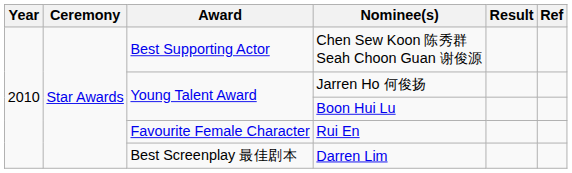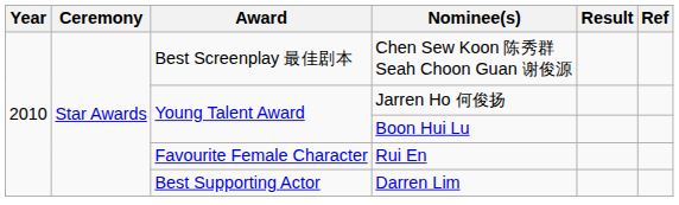 <table class="wikitable">
 <tr>
 <th>Year</th>
 <th>Ceremony</th>
 <th>Award</th>
 <th>Nominee(s)</th>
 <th>Result</th>
 <th>Ref</th>
 </tr>
 <tr>
 <td rowspan="5">2010</td>
 <td rowspan="5"><a href='#'>Star Awards</a></td>
-<td><a href='#'>Best Supporting Actor</a></td>
+<td>Best Screenplay 最佳剧本</td>
 <td>Chen Sew Koon 陈秀群<br>Seah Choon Guan 谢俊源</td>
 <td></td>
 <td></td>
 </tr>
 <tr>
 <td rowspan="2"><a href='#'>Young Talent Award</a></td>
 <td>Jarren Ho 何俊扬</td>
 <td></td>
 <td></td>
 </tr>
 <tr>
 <td><a href='#'>Boon Hui Lu</a></td>
 <td></td>
 <td></td>
 </tr>
 <tr>
 <td><a href='#'>Favourite Female Character</a></td>
 <td><a href='#'>Rui En</a></td>
 <td></td>
 <td></td>
 </tr>
 <tr>
-<td>Best Screenplay 最佳剧本</td>
+<td><a href='#'>Best Supporting Actor</a></td>
 <td><a href='#'>Darren Lim</a></td>
 <td></td>
 <td></td>
 </tr>
 </table>
